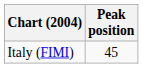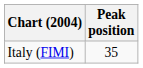 <table class="wikitable">
 <tr>
 <th>Chart (2004)</th>
 <th>Peak<br>position</th>
 </tr>
 <tr>
 <td>Italy (<a href='#'>FIMI</a>)</td>
-<td align="center">45</td>
+<td align="center">35</td>
 </tr>
 </table>
